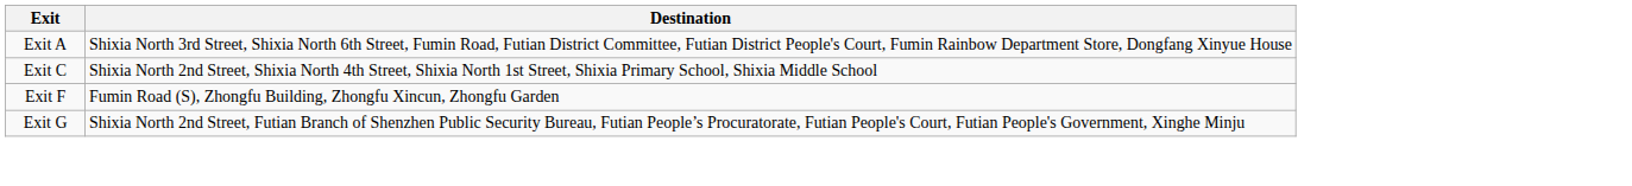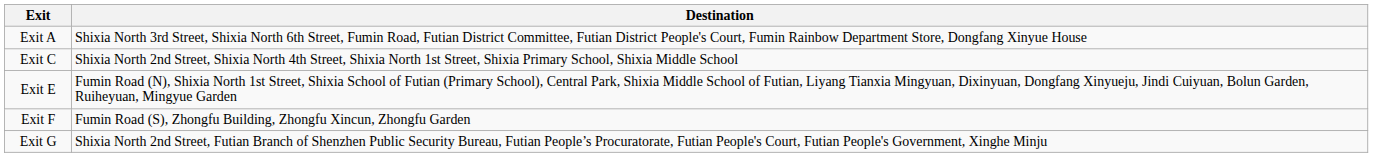 <table class="wikitable">
 <tr>
 <th style="width:70px">Exit</th>
 <th>Destination</th>
 </tr>
 <tr>
 <td align="center">Exit A</td>
 <td>Shixia North 3rd Street, Shixia North 6th Street, Fumin Road, Futian District Committee, Futian District People's Court, Fumin Rainbow Department Store, Dongfang Xinyue House</td>
 </tr>
 <tr>
 <td align="center">Exit C</td>
 <td>Shixia North 2nd Street, Shixia North 4th Street, Shixia North 1st Street, Shixia Primary School, Shixia Middle School</td>
 </tr>
 <tr>
+<td align="center">Exit E</td>
+<td>Fumin Road (N), Shixia North 1st Street, Shixia School of Futian (Primary School), Central Park, Shixia Middle School of Futian, Liyang Tianxia Mingyuan, Dixinyuan, Dongfang Xinyueju, Jindi Cuiyuan, Bolun Garden, Ruiheyuan, Mingyue Garden</td>
+</tr>
+<tr>
 <td align="center">Exit F</td>
 <td>Fumin Road (S), Zhongfu Building, Zhongfu Xincun, Zhongfu Garden</td>
 </tr>
 <tr>
 <td align="center">Exit G</td>
 <td>Shixia North 2nd Street, Futian Branch of Shenzhen Public Security Bureau, Futian People’s Procuratorate, Futian People's Court, Futian People's Government, Xinghe Minju</td>
 </tr>
 </table>
